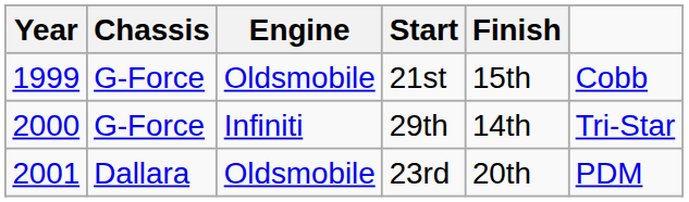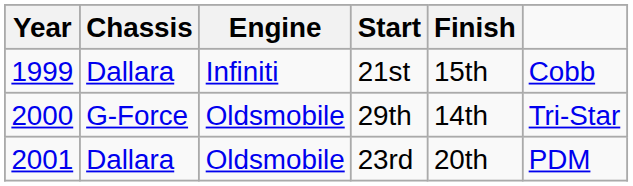 <table class="wikitable" style="font-size: 95%;">
 <tr>
 <th>Year</th>
 <th>Chassis</th>
 <th>Engine</th>
 <th>Start</th>
 <th>Finish</th>
 </tr>
 <tr>
 <td><a href='#'>1999</a></td>
-<td><a href='#'>G-Force</a></td>
-<td><a href='#'>Oldsmobile</a></td>
+<td><a href='#'>Dallara</a></td>
+<td><a href='#'>Infiniti</a></td>
 <td>21st</td>
 <td>15th</td>
 <td><a href='#'>Cobb</a></td>
 </tr>
 <tr>
 <td><a href='#'>2000</a></td>
 <td><a href='#'>G-Force</a></td>
-<td><a href='#'>Infiniti</a></td>
+<td><a href='#'>Oldsmobile</a></td>
 <td>29th</td>
 <td>14th</td>
 <td><a href='#'>Tri-Star</a></td>
 </tr>
 <tr>
 <td><a href='#'>2001</a></td>
 <td><a href='#'>Dallara</a></td>
 <td><a href='#'>Oldsmobile</a></td>
 <td>23rd</td>
 <td>20th</td>
 <td><a href='#'>PDM</a></td>
 </tr>
 </table>
